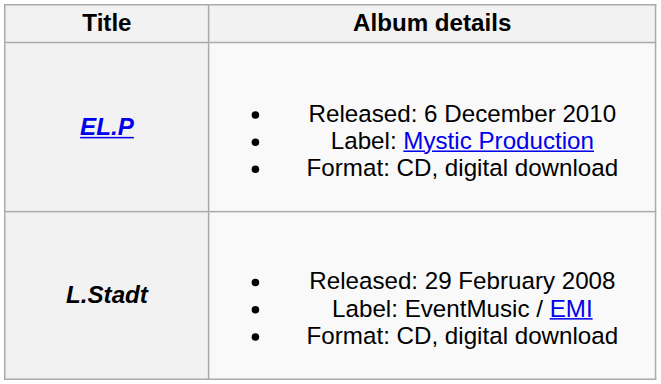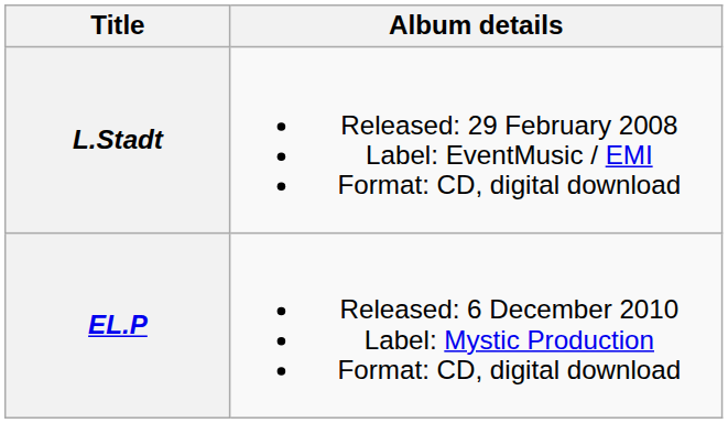 <table class="wikitable plainrowheaders" style="text-align:center;" border="1">
 <tr>
 <th scope="col" style="width:8em;">Title</th>
 <th scope="col" style="width:18em;">Album details</th>
 </tr>
 <tr>
+<th scope="row"><em>L.Stadt</em></th>
+<td><br><ul><li>Released: 29 February 2008</li><li>Label: EventMusic / <a href='#'>EMI</a></li><li>Format: CD, digital download</li></ul></td>
+</tr>
+<tr>
 <th scope="row"><em><a href='#'>EL.P</a></em></th>
 <td><br><ul><li>Released: 6 December 2010</li><li>Label: <a href='#'>Mystic Production</a></li><li>Format: CD, digital download</li></ul></td>
 </tr>
-<tr>
-<th scope="row"><em>L.Stadt</em></th>
-<td><br><ul><li>Released: 29 February 2008</li><li>Label: EventMusic / <a href='#'>EMI</a></li><li>Format: CD, digital download</li></ul></td>
-</tr>
 </table>
